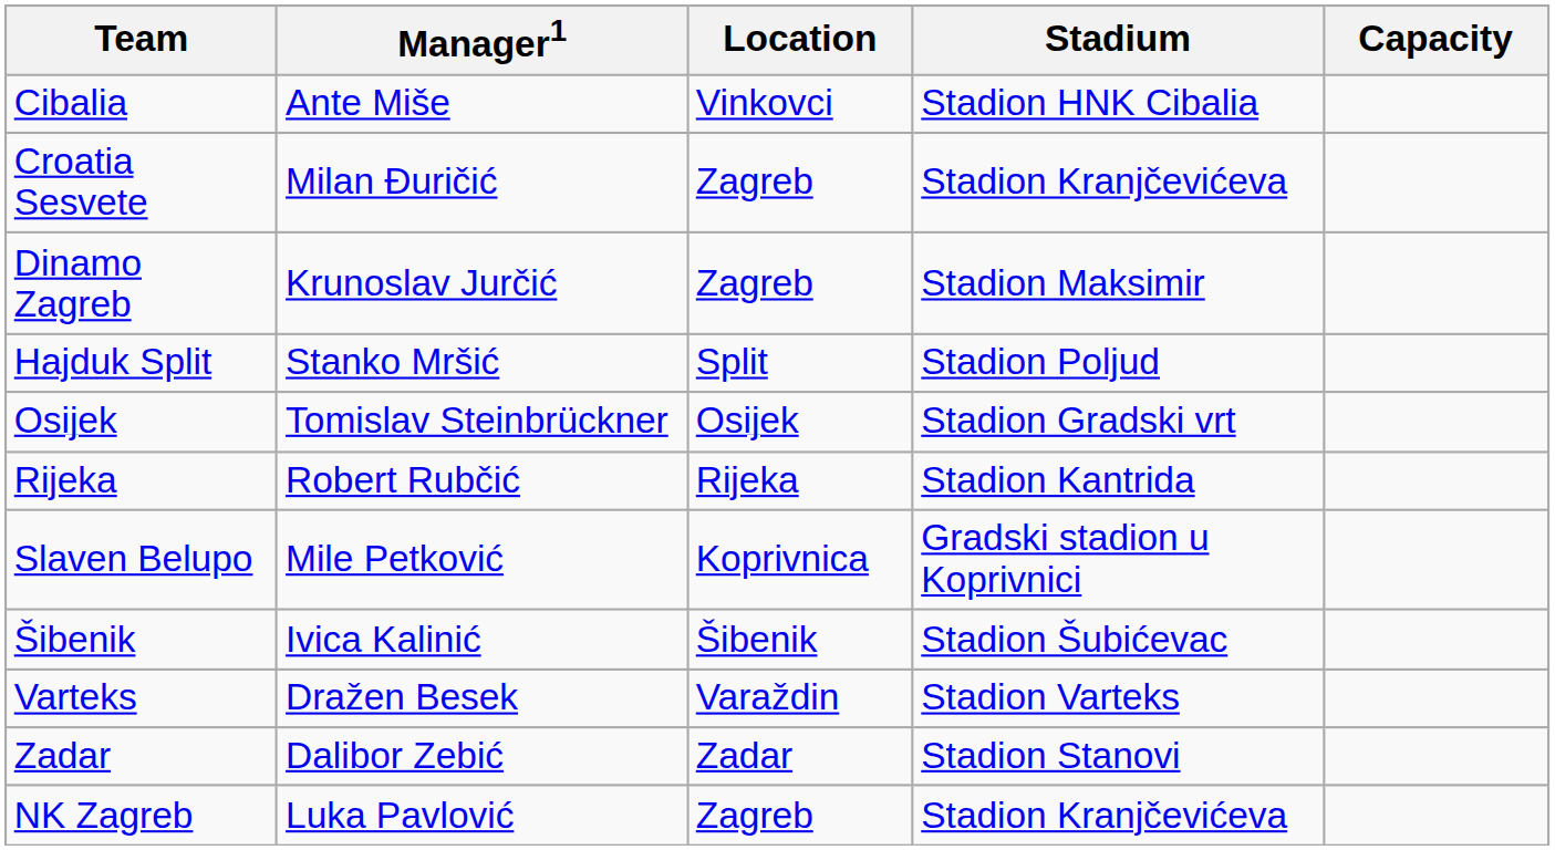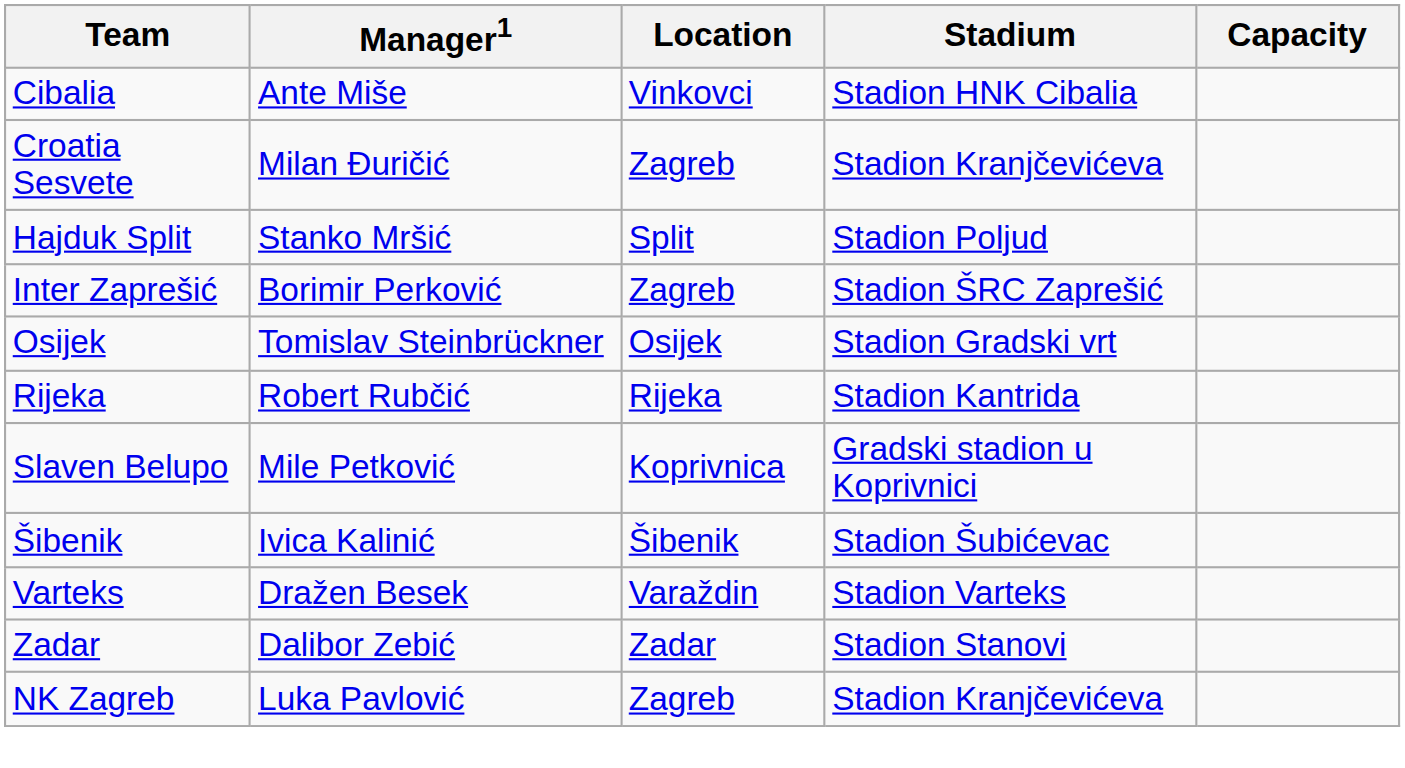 <table class="wikitable sortable" style="text-align: left;">
 <tr>
 <th width="110">Team</th>
 <th width="170">Manager<sup>1</sup></th>
 <th width="90">Location</th>
 <th width="170">Stadium</th>
 <th width="90">Capacity</th>
 </tr>
 <tr>
 <td><a href='#'>Cibalia</a></td>
 <td> <a href='#'>Ante Miše</a></td>
 <td><a href='#'>Vinkovci</a></td>
 <td><a href='#'>Stadion HNK Cibalia</a></td>
 <td></td>
 </tr>
 <tr>
 <td><a href='#'>Croatia Sesvete</a></td>
 <td> <a href='#'>Milan Đuričić</a></td>
 <td><a href='#'>Zagreb</a></td>
 <td><a href='#'>Stadion Kranjčevićeva</a></td>
 <td></td>
 </tr>
 <tr>
-<td><a href='#'>Dinamo Zagreb</a></td>
-<td> <a href='#'>Krunoslav Jurčić</a></td>
-<td><a href='#'>Zagreb</a></td>
-<td><a href='#'>Stadion Maksimir</a></td>
-<td></td>
-</tr>
-<tr>
 <td><a href='#'>Hajduk Split</a></td>
 <td> <a href='#'>Stanko Mršić</a></td>
 <td><a href='#'>Split</a></td>
 <td><a href='#'>Stadion Poljud</a></td>
+<td></td>
+</tr>
+<tr>
+<td><a href='#'>Inter Zaprešić</a></td>
+<td> <a href='#'>Borimir Perković</a></td>
+<td><a href='#'>Zagreb</a></td>
+<td><a href='#'>Stadion ŠRC Zaprešić</a></td>
 <td></td>
 </tr>
 <tr>
 <td><a href='#'>Osijek</a></td>
 <td> <a href='#'>Tomislav Steinbrückner</a></td>
 <td><a href='#'>Osijek</a></td>
 <td><a href='#'>Stadion Gradski vrt</a></td>
 <td></td>
 </tr>
 <tr>
 <td><a href='#'>Rijeka</a></td>
 <td> <a href='#'>Robert Rubčić</a></td>
 <td><a href='#'>Rijeka</a></td>
 <td><a href='#'>Stadion Kantrida</a></td>
 <td></td>
 </tr>
 <tr>
 <td><a href='#'>Slaven Belupo</a></td>
 <td> <a href='#'>Mile Petković</a></td>
 <td><a href='#'>Koprivnica</a></td>
 <td><a href='#'>Gradski stadion u Koprivnici</a></td>
 <td></td>
 </tr>
 <tr>
 <td><a href='#'>Šibenik</a></td>
 <td> <a href='#'>Ivica Kalinić</a></td>
 <td><a href='#'>Šibenik</a></td>
 <td><a href='#'>Stadion Šubićevac</a></td>
 <td></td>
 </tr>
 <tr>
 <td><a href='#'>Varteks</a></td>
 <td> <a href='#'>Dražen Besek</a></td>
 <td><a href='#'>Varaždin</a></td>
 <td><a href='#'>Stadion Varteks</a></td>
 <td></td>
 </tr>
 <tr>
 <td><a href='#'>Zadar</a></td>
 <td> <a href='#'>Dalibor Zebić</a></td>
 <td><a href='#'>Zadar</a></td>
 <td><a href='#'>Stadion Stanovi</a></td>
 <td></td>
 </tr>
 <tr>
 <td><a href='#'>NK Zagreb</a></td>
 <td> <a href='#'>Luka Pavlović</a></td>
 <td><a href='#'>Zagreb</a></td>
 <td><a href='#'>Stadion Kranjčevićeva</a></td>
 <td></td>
 </tr>
 </table>
